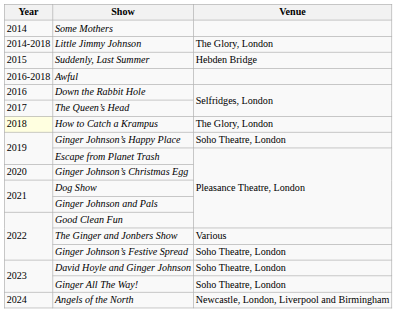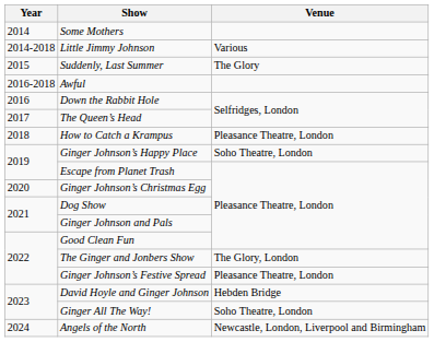 <table class="wikitable">
 <tr>
 <th>Year</th>
 <th>Show</th>
 <th>Venue</th>
 </tr>
 <tr>
 <td>2014</td>
 <td><em>Some Mothers</em></td>
 <td></td>
 </tr>
 <tr>
 <td>2014-2018</td>
 <td><em>Little Jimmy Johnson</em></td>
-<td>The Glory, London</td>
+<td>Various</td>
 </tr>
 <tr>
 <td>2015</td>
 <td><em>Suddenly, Last Summer</em></td>
-<td>Hebden Bridge</td>
+<td>The Glory</td>
 </tr>
 <tr>
 <td>2016-2018</td>
 <td><em>Awful</em></td>
 <td></td>
 </tr>
 <tr>
 <td>2016</td>
 <td><em>Down the Rabbit Hole</em></td>
 <td rowspan="2">Selfridges, London</td>
 </tr>
 <tr>
 <td>2017</td>
 <td><em>The Queen’s Head</em></td>
 </tr>
 <tr>
-<td style="background: lightyellow;">2018</td>
+<td>2018</td>
 <td><em>How to Catch a Krampus</em></td>
-<td>The Glory, London</td>
+<td>Pleasance Theatre, London</td>
 </tr>
 <tr>
 <td rowspan="2">2019</td>
 <td><em>Ginger Johnson’s Happy Place</em></td>
 <td>Soho Theatre, London</td>
 </tr>
 <tr>
 <td><em>Escape from Planet Trash</em></td>
 <td rowspan="5">Pleasance Theatre, London</td>
 </tr>
 <tr>
 <td>2020</td>
 <td><em>Ginger Johnson’s Christmas Egg</em></td>
 </tr>
 <tr>
 <td rowspan="2">2021</td>
 <td><em>Dog Show</em></td>
 </tr>
 <tr>
 <td><em>Ginger Johnson and Pals</em></td>
 </tr>
 <tr>
 <td rowspan="3">2022</td>
 <td><em>Good Clean Fun</em></td>
 </tr>
 <tr>
 <td><em>The Ginger and Jonbers Show</em></td>
-<td>Various</td>
+<td>The Glory, London</td>
 </tr>
 <tr>
 <td><em>Ginger Johnson’s Festive Spread</em></td>
-<td>Soho Theatre, London</td>
+<td>Pleasance Theatre, London</td>
 </tr>
 <tr>
 <td rowspan="2">2023</td>
 <td><em>David Hoyle and Ginger Johnson</em></td>
-<td>Soho Theatre, London</td>
+<td>Hebden Bridge</td>
 </tr>
 <tr>
 <td><em>Ginger All The Way!</em></td>
 <td>Soho Theatre, London</td>
 </tr>
 <tr>
 <td>2024</td>
 <td><em>Angels of the North</em></td>
 <td>Newcastle, London, Liverpool and Birmingham</td>
 </tr>
 </table>
